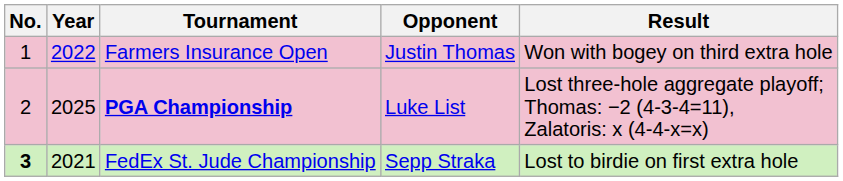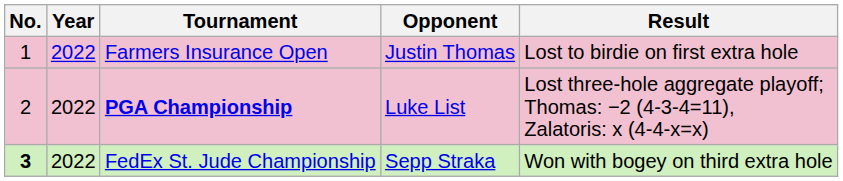 <table class="wikitable" style="font-size:95%;">
 <tr>
 <th>No.</th>
 <th>Year</th>
 <th>Tournament</th>
 <th>Opponent</th>
 <th>Result</th>
 </tr>
 <tr style="background:#F2C1D1;">
 <td align=center>1</td>
 <td><a href='#'>2022</a></td>
 <td><a href='#'>Farmers Insurance Open</a></td>
 <td> <a href='#'>Justin Thomas</a></td>
-<td>Won with bogey on third extra hole</td>
+<td>Lost to birdie on first extra hole</td>
 </tr>
 <tr style="background:#F2C1D1;">
 <td align=center>2</td>
-<td>2025</td>
+<td>2022</td>
 <td><strong><a href='#'>PGA Championship</a></strong></td>
 <td> <a href='#'>Luke List</a></td>
 <td>Lost three-hole aggregate playoff;<br>Thomas: −2 (4-3-4=11),<br>Zalatoris: x (4-4-x=x)</td>
 </tr>
 <tr style="background:#D0F0C0;">
 <td align=center><strong>3</strong></td>
-<td>2021</td>
+<td>2022</td>
 <td><a href='#'>FedEx St. Jude Championship</a></td>
 <td> <a href='#'>Sepp Straka</a></td>
-<td>Lost to birdie on first extra hole</td>
+<td>Won with bogey on third extra hole</td>
 </tr>
 </table>
